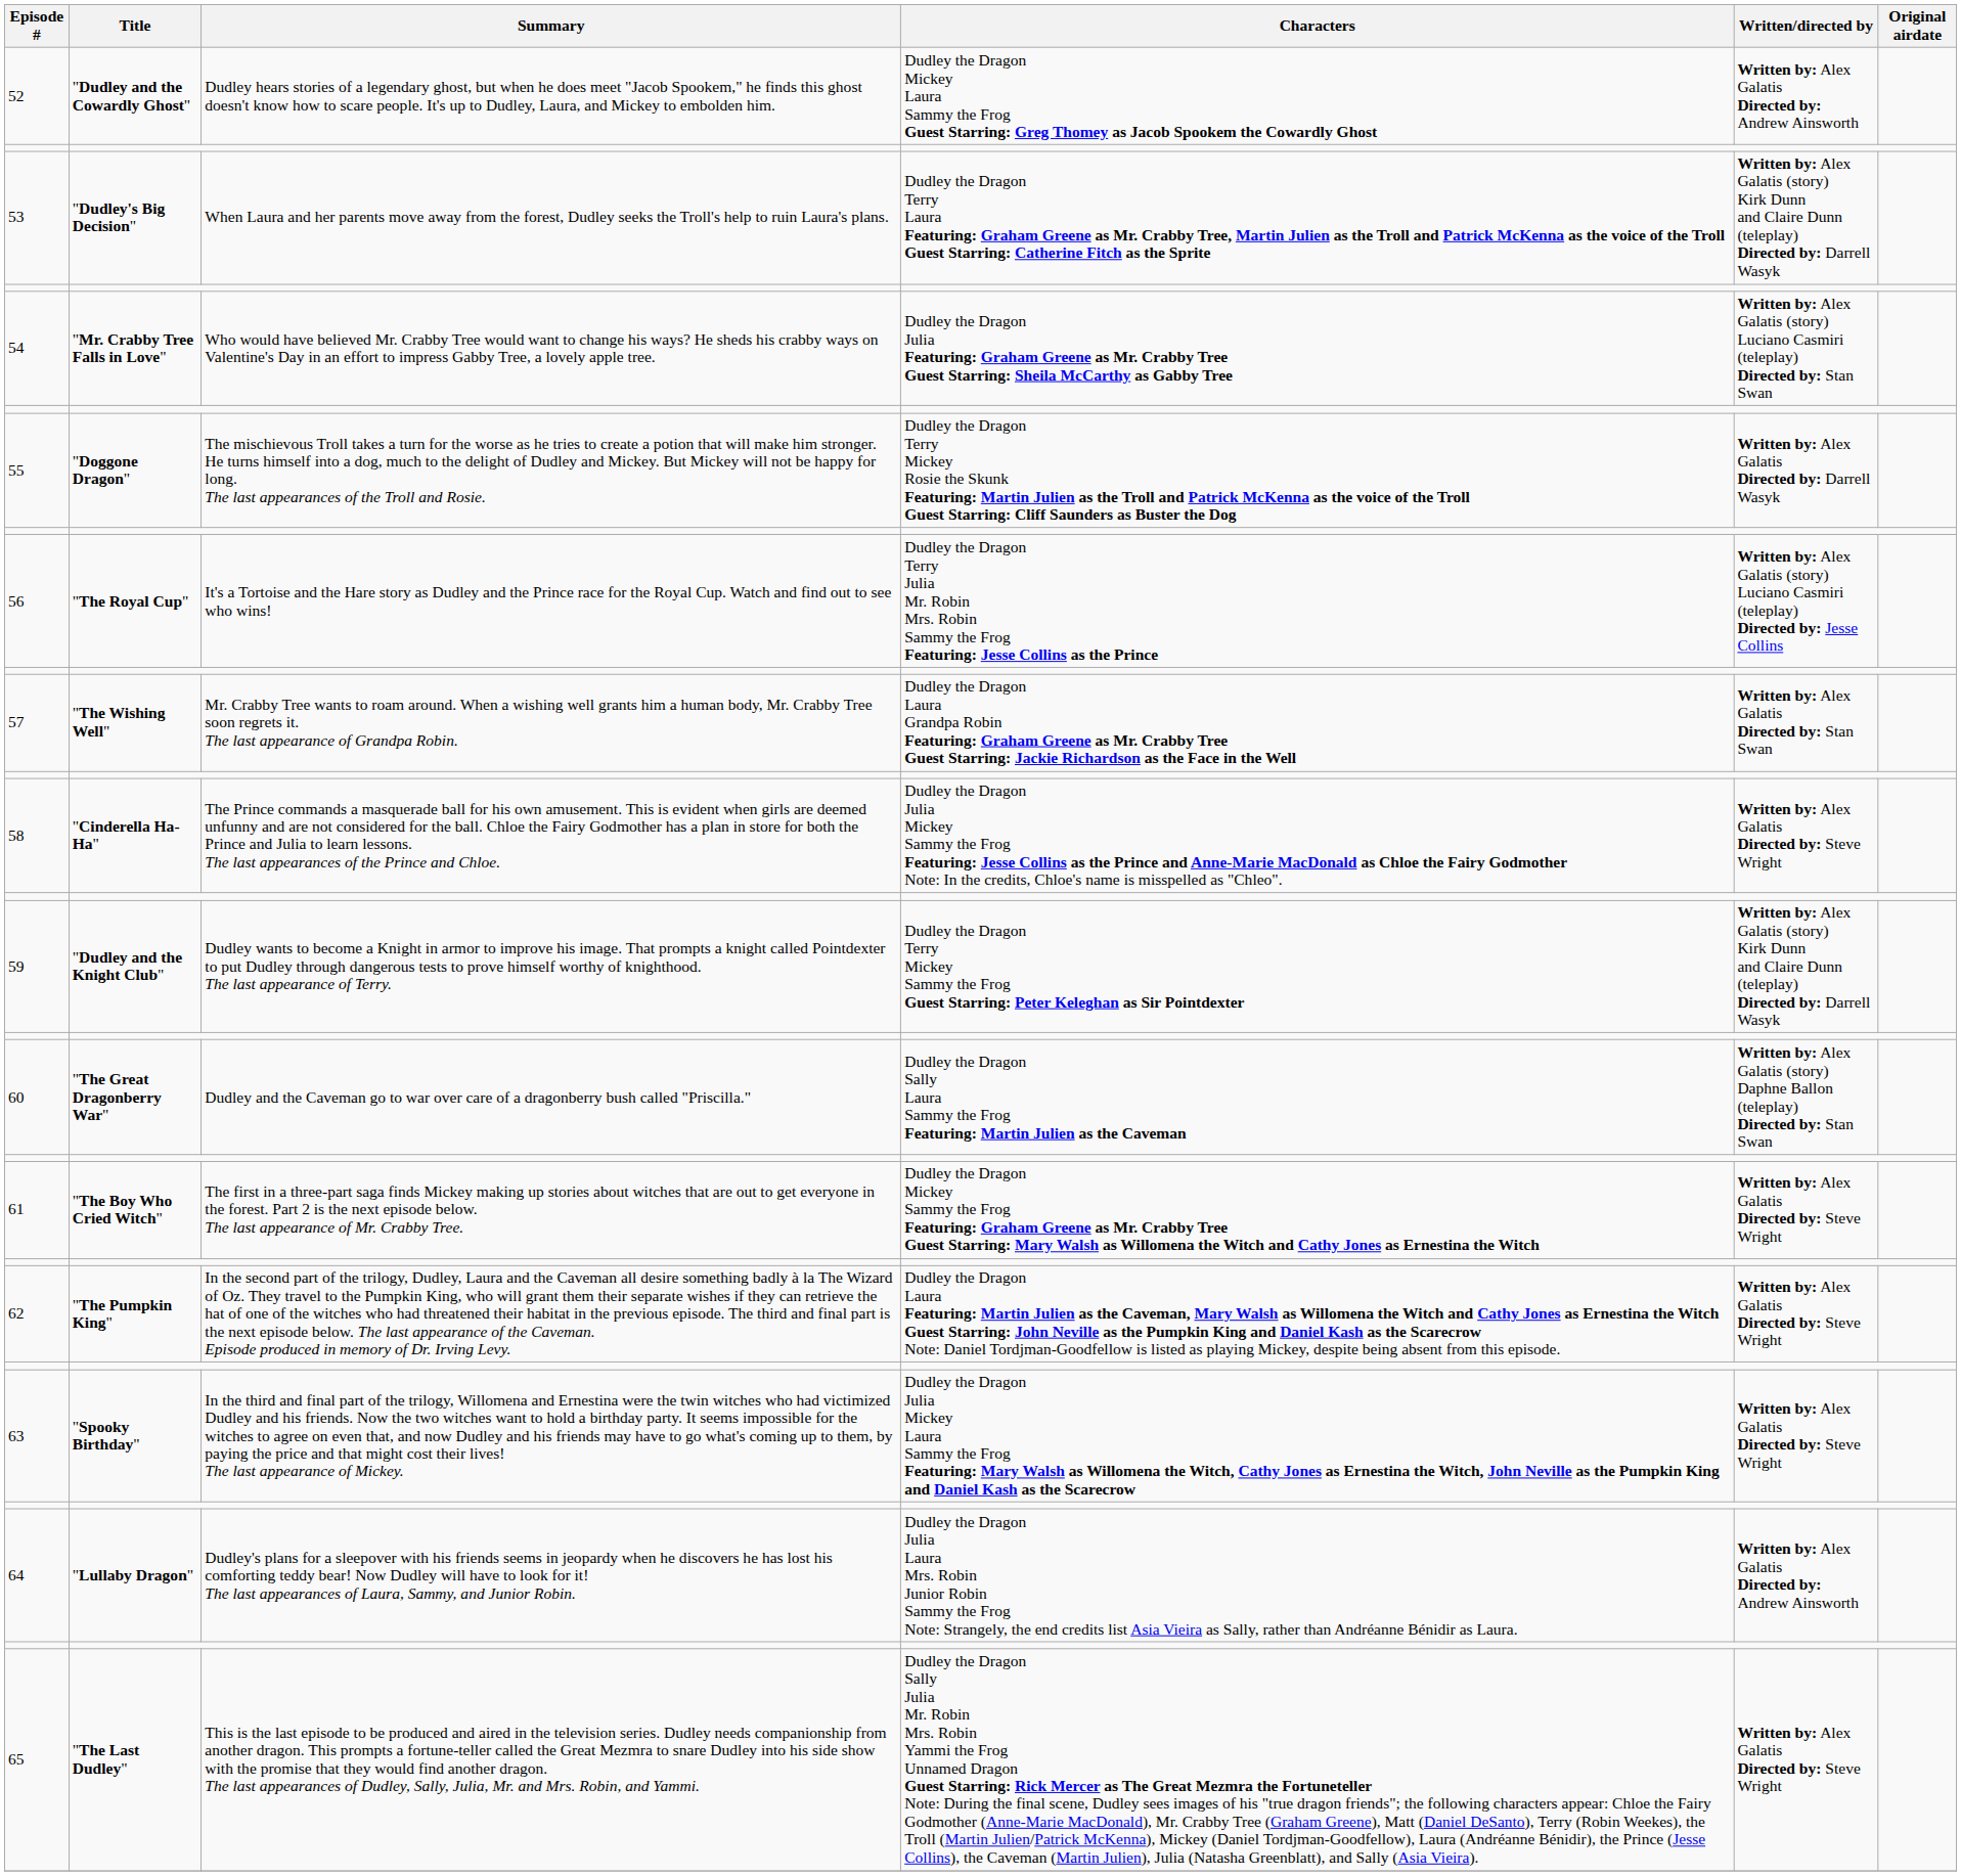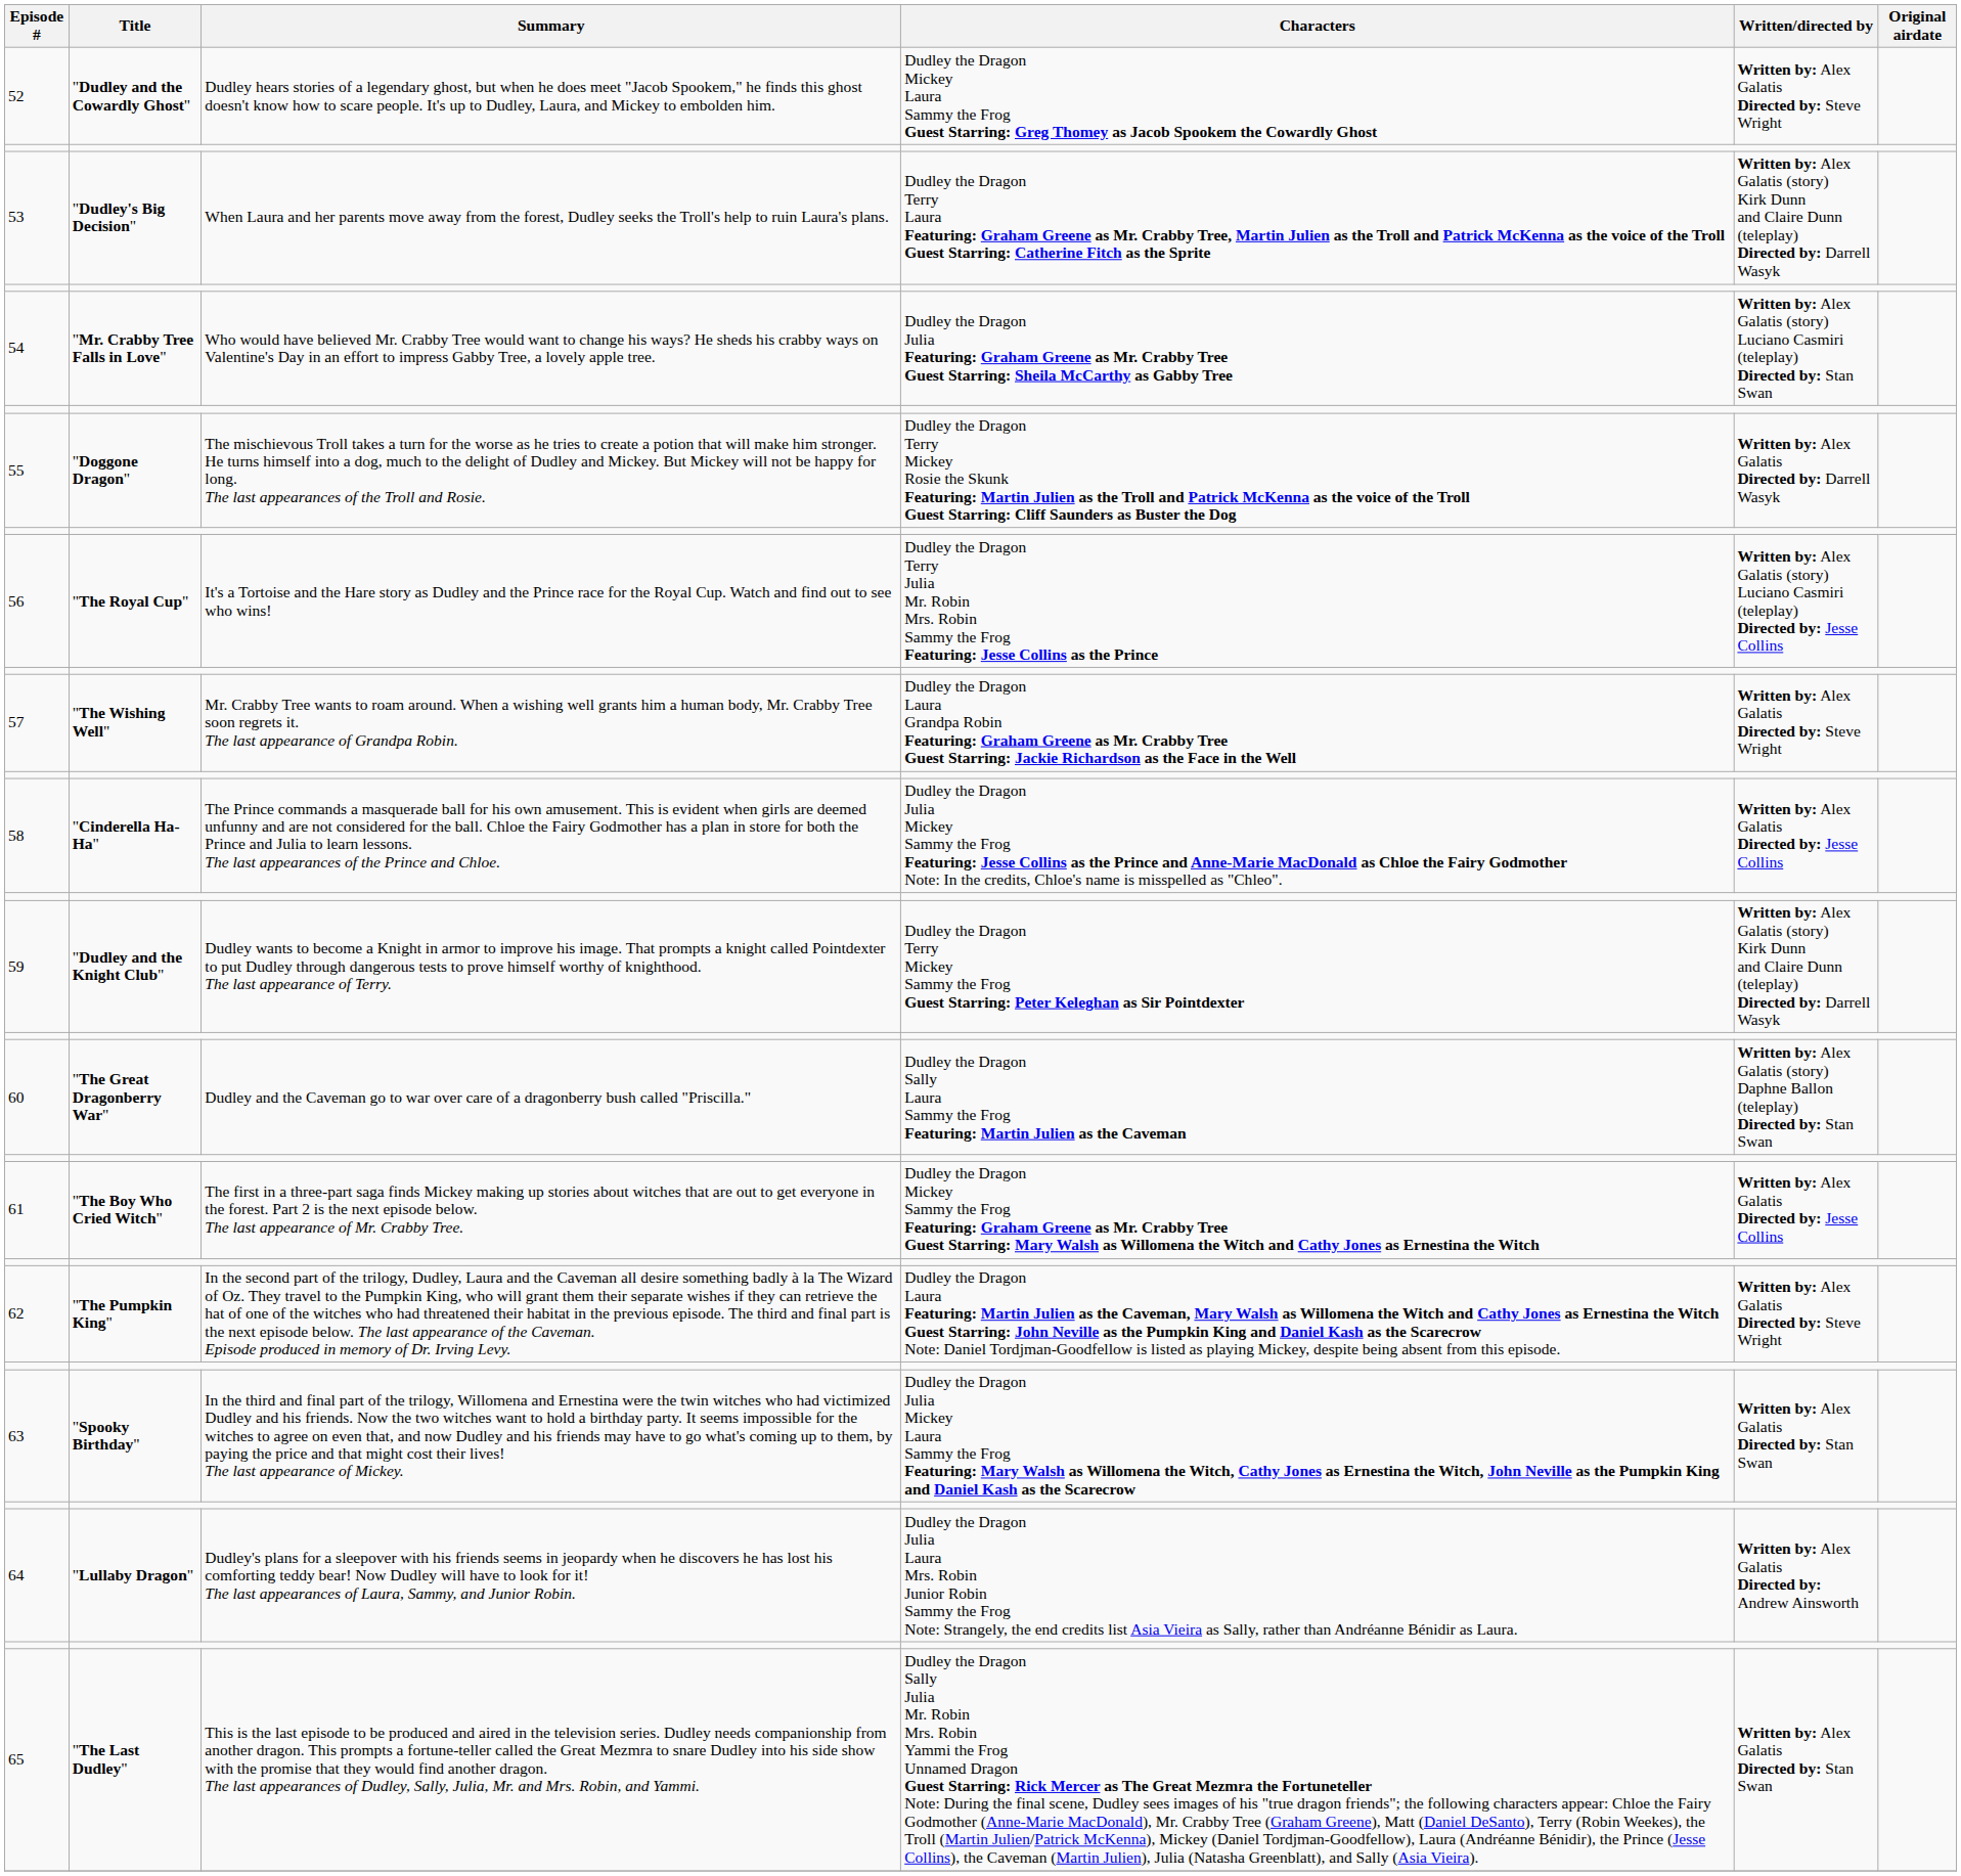 <table class="wikitable">
 <tr>
 <th>Episode #</th>
 <th>Title</th>
 <th>Summary</th>
 <th>Characters</th>
 <th>Written/directed by</th>
 <th>Original airdate</th>
 </tr>
 <tr>
 <td>52</td>
 <td>"<strong>Dudley and the Cowardly Ghost</strong>"</td>
 <td>Dudley hears stories of a legendary ghost, but when he does meet "Jacob Spookem," he finds this ghost doesn't know how to scare people. It's up to Dudley, Laura, and Mickey to embolden him.</td>
 <td>Dudley the Dragon<br>Mickey<br>Laura<br>Sammy the Frog<br><strong>Guest Starring: <a href='#'>Greg Thomey</a> as Jacob Spookem the Cowardly Ghost</strong></td>
-<td><strong>Written by:</strong> Alex Galatis<br><strong>Directed by:</strong> Andrew Ainsworth</td>
+<td><strong>Written by:</strong> Alex Galatis<br><strong>Directed by:</strong> Steve Wright</td>
 <td></td>
 </tr>
 <tr>
 <td></td>
 <td colspan="2"></td>
 </tr>
 <tr>
 <td>53</td>
 <td>"<strong>Dudley's Big Decision</strong>"</td>
 <td>When Laura and her parents move away from the forest, Dudley seeks the Troll's help to ruin Laura's plans.</td>
 <td>Dudley the Dragon<br>Terry<br>Laura<br><strong>Featuring: <a href='#'>Graham Greene</a> as Mr. Crabby Tree, <a href='#'>Martin Julien</a> as the Troll and <a href='#'>Patrick McKenna</a> as the voice of the Troll<br>Guest Starring: <a href='#'>Catherine Fitch</a> as the Sprite</strong></td>
 <td><strong>Written by:</strong> Alex Galatis (story)<br>Kirk Dunn<br>and Claire Dunn (teleplay)<br><strong>Directed by:</strong> Darrell Wasyk</td>
 <td></td>
 </tr>
 <tr>
 <td></td>
 <td colspan="2"></td>
 </tr>
 <tr>
 <td>54</td>
 <td>"<strong>Mr. Crabby Tree Falls in Love</strong>"</td>
 <td>Who would have believed Mr. Crabby Tree would want to change his ways? He sheds his crabby ways on Valentine's Day in an effort to impress Gabby Tree, a lovely apple tree.</td>
 <td>Dudley the Dragon<br>Julia<br><strong>Featuring: <a href='#'>Graham Greene</a> as Mr. Crabby Tree<br>Guest Starring: <a href='#'>Sheila McCarthy</a> as Gabby Tree</strong></td>
 <td><strong>Written by:</strong> Alex Galatis (story)<br>Luciano Casmiri (teleplay)<br><strong>Directed by:</strong> Stan Swan</td>
 <td></td>
 </tr>
 <tr>
 <td></td>
 <td colspan="2"></td>
 </tr>
 <tr>
 <td>55</td>
 <td>"<strong>Doggone Dragon</strong>"</td>
 <td>The mischievous Troll takes a turn for the worse as he tries to create a potion that will make him stronger. He turns himself into a dog, much to the delight of Dudley and Mickey. But Mickey will not be happy for long.<br><em>The last appearances of the Troll and Rosie.</em></td>
 <td>Dudley the Dragon<br>Terry<br>Mickey<br>Rosie the Skunk<br><strong>Featuring: <a href='#'>Martin Julien</a> as the Troll and <a href='#'>Patrick McKenna</a> as the voice of the Troll<br>Guest Starring: Cliff Saunders as Buster the Dog</strong></td>
 <td><strong>Written by:</strong> Alex Galatis<br><strong>Directed by:</strong> Darrell Wasyk</td>
 <td></td>
 </tr>
 <tr>
 <td></td>
 <td colspan="2"></td>
 </tr>
 <tr>
 <td>56</td>
 <td>"<strong>The Royal Cup</strong>"</td>
 <td>It's a Tortoise and the Hare story as Dudley and the Prince race for the Royal Cup. Watch and find out to see who wins!</td>
 <td>Dudley the Dragon<br>Terry<br>Julia<br>Mr. Robin<br>Mrs. Robin<br>Sammy the Frog<br><strong>Featuring: <a href='#'>Jesse Collins</a> as the Prince</strong></td>
 <td><strong>Written by:</strong> Alex Galatis (story)<br>Luciano Casmiri (teleplay)<br><strong>Directed by:</strong> <a href='#'>Jesse Collins</a></td>
 <td></td>
 </tr>
 <tr>
 <td></td>
 <td colspan="2"></td>
 </tr>
 <tr>
 <td>57</td>
 <td>"<strong>The Wishing Well</strong>"</td>
 <td>Mr. Crabby Tree wants to roam around. When a wishing well grants him a human body, Mr. Crabby Tree soon regrets it.<br><em>The last appearance of Grandpa Robin.</em></td>
 <td>Dudley the Dragon<br>Laura<br>Grandpa Robin<br><strong>Featuring: <a href='#'>Graham Greene</a> as Mr. Crabby Tree<br>Guest Starring: <a href='#'>Jackie Richardson</a> as the Face in the Well</strong></td>
-<td><strong>Written by:</strong> Alex Galatis<br><strong>Directed by:</strong> Stan Swan</td>
+<td><strong>Written by:</strong> Alex Galatis<br><strong>Directed by:</strong> Steve Wright</td>
 <td></td>
 </tr>
 <tr>
 <td></td>
 <td colspan="2"></td>
 </tr>
 <tr>
 <td>58</td>
 <td>"<strong>Cinderella Ha-Ha</strong>"</td>
 <td>The Prince commands a masquerade ball for his own amusement. This is evident when girls are deemed unfunny and are not considered for the ball. Chloe the Fairy Godmother has a plan in store for both the Prince and Julia to learn lessons.<br><em>The last appearances of the Prince and Chloe.</em></td>
 <td>Dudley the Dragon<br>Julia<br>Mickey<br>Sammy the Frog<br><strong>Featuring: <a href='#'>Jesse Collins</a> as the Prince and <a href='#'>Anne-Marie MacDonald</a> as Chloe the Fairy Godmother</strong><br>Note: In the credits, Chloe's name is misspelled as "Chleo".</td>
-<td><strong>Written by:</strong> Alex Galatis<br><strong>Directed by:</strong> Steve Wright</td>
+<td><strong>Written by:</strong> Alex Galatis<br><strong>Directed by:</strong> <a href='#'>Jesse Collins</a></td>
 <td></td>
 </tr>
 <tr>
 <td></td>
 <td colspan="2"></td>
 </tr>
 <tr>
 <td>59</td>
 <td>"<strong>Dudley and the Knight Club</strong>"</td>
 <td>Dudley wants to become a Knight in armor to improve his image. That prompts a knight called Pointdexter to put Dudley through dangerous tests to prove himself worthy of knighthood.<br><em>The last appearance of Terry.</em></td>
 <td>Dudley the Dragon<br>Terry<br>Mickey<br>Sammy the Frog<br><strong>Guest Starring: <a href='#'>Peter Keleghan</a> as Sir Pointdexter</strong></td>
 <td><strong>Written by:</strong> Alex Galatis (story)<br>Kirk Dunn<br>and Claire Dunn (teleplay)<br><strong>Directed by:</strong> Darrell Wasyk</td>
 <td></td>
 </tr>
 <tr>
 <td></td>
 <td colspan="2"></td>
 </tr>
 <tr>
 <td>60</td>
 <td>"<strong>The Great Dragonberry War</strong>"</td>
 <td>Dudley and the Caveman go to war over care of a dragonberry bush called "Priscilla."</td>
 <td>Dudley the Dragon<br>Sally<br>Laura<br>Sammy the Frog<br><strong>Featuring: <a href='#'>Martin Julien</a> as the Caveman</strong></td>
 <td><strong>Written by:</strong> Alex Galatis (story)<br>Daphne Ballon (teleplay)<br><strong>Directed by:</strong> Stan Swan</td>
 <td></td>
 </tr>
 <tr>
 <td></td>
 <td colspan="2"></td>
 </tr>
 <tr>
 <td>61</td>
 <td>"<strong>The Boy Who Cried Witch</strong>"</td>
 <td>The first in a three-part saga finds Mickey making up stories about witches that are out to get everyone in the forest. Part 2 is the next episode below.<br><em>The last appearance of Mr. Crabby Tree.</em></td>
 <td>Dudley the Dragon<br>Mickey<br>Sammy the Frog<br><strong>Featuring: <a href='#'>Graham Greene</a> as Mr. Crabby Tree</strong><br><strong>Guest Starring: <a href='#'>Mary Walsh</a> as Willomena the Witch and <a href='#'>Cathy Jones</a> as Ernestina the Witch</strong></td>
-<td><strong>Written by:</strong> Alex Galatis<br><strong>Directed by:</strong> Steve Wright</td>
+<td><strong>Written by:</strong> Alex Galatis<br><strong>Directed by:</strong> <a href='#'>Jesse Collins</a></td>
 <td></td>
 </tr>
 <tr>
 <td></td>
 <td colspan="2"></td>
 </tr>
 <tr>
 <td>62</td>
 <td>"<strong>The Pumpkin King</strong>"</td>
 <td>In the second part of the trilogy, Dudley, Laura and the Caveman all desire something badly à la The Wizard of Oz. They travel to the Pumpkin King, who will grant them their separate wishes if they can retrieve the hat of one of the witches who had threatened their habitat in the previous episode. The third and final part is the next episode below. <em>The last appearance of the Caveman.</em><br><em>Episode produced in memory of Dr. Irving Levy.</em></td>
 <td>Dudley the Dragon<br>Laura<br><strong>Featuring: <a href='#'>Martin Julien</a> as the Caveman, <a href='#'>Mary Walsh</a> as Willomena the Witch and <a href='#'>Cathy Jones</a> as Ernestina the Witch</strong><br><strong>Guest Starring: <a href='#'>John Neville</a> as the Pumpkin King and <a href='#'>Daniel Kash</a> as the Scarecrow</strong><br>Note: Daniel Tordjman-Goodfellow is listed as playing Mickey, despite being absent from this episode.</td>
 <td><strong>Written by:</strong> Alex Galatis<br><strong>Directed by:</strong> Steve Wright</td>
 <td></td>
 </tr>
 <tr>
 <td></td>
 <td colspan="2"></td>
 </tr>
 <tr>
 <td>63</td>
 <td>"<strong>Spooky Birthday</strong>"</td>
 <td>In the third and final part of the trilogy, Willomena and Ernestina were the twin witches who had victimized Dudley and his friends. Now the two witches want to hold a birthday party. It seems impossible for the witches to agree on even that, and now Dudley and his friends may have to go what's coming up to them, by paying the price and that might cost their lives!<br><em>The last appearance of Mickey.</em></td>
 <td>Dudley the Dragon<br>Julia<br>Mickey<br>Laura<br>Sammy the Frog<br><strong>Featuring: <a href='#'>Mary Walsh</a> as Willomena the Witch, <a href='#'>Cathy Jones</a> as Ernestina the Witch, <a href='#'>John Neville</a> as the Pumpkin King and <a href='#'>Daniel Kash</a> as the Scarecrow</strong></td>
-<td><strong>Written by:</strong> Alex Galatis<br><strong>Directed by:</strong> Steve Wright</td>
+<td><strong>Written by:</strong> Alex Galatis<br><strong>Directed by:</strong> Stan Swan</td>
 <td></td>
 </tr>
 <tr>
 <td></td>
 <td colspan="2"></td>
 </tr>
 <tr>
 <td>64</td>
 <td>"<strong>Lullaby Dragon</strong>"</td>
 <td>Dudley's plans for a sleepover with his friends seems in jeopardy when he discovers he has lost his comforting teddy bear! Now Dudley will have to look for it!<br><em>The last appearances of Laura, Sammy, and Junior Robin.</em></td>
 <td>Dudley the Dragon<br>Julia<br>Laura<br>Mrs. Robin<br>Junior Robin<br>Sammy the Frog<br>Note: Strangely, the end credits list <a href='#'>Asia Vieira</a> as Sally, rather than Andréanne Bénidir as Laura.</td>
 <td><strong>Written by:</strong> Alex Galatis<br><strong>Directed by:</strong> Andrew Ainsworth</td>
 <td></td>
 </tr>
 <tr>
 <td></td>
 <td colspan="2"></td>
 </tr>
 <tr>
 <td>65</td>
 <td>"<strong>The Last Dudley</strong>"</td>
 <td>This is the last episode to be produced and aired in the television series. Dudley needs companionship from another dragon. This prompts a fortune-teller called the Great Mezmra to snare Dudley into his side show with the promise that they would find another dragon.<br><em>The last appearances of Dudley, Sally, Julia, Mr. and Mrs. Robin, and Yammi.</em></td>
 <td>Dudley the Dragon<br>Sally<br>Julia<br>Mr. Robin<br>Mrs. Robin<br>Yammi the Frog<br>Unnamed Dragon<br><strong>Guest Starring: <a href='#'>Rick Mercer</a> as The Great Mezmra the Fortuneteller</strong><br>Note: During the final scene, Dudley sees images of his "true dragon friends"; the following characters appear: Chloe the Fairy Godmother (<a href='#'>Anne-Marie MacDonald</a>), Mr. Crabby Tree (<a href='#'>Graham Greene</a>), Matt (<a href='#'>Daniel DeSanto</a>), Terry (Robin Weekes), the Troll (<a href='#'>Martin Julien</a>/<a href='#'>Patrick McKenna</a>), Mickey (Daniel Tordjman-Goodfellow), Laura (Andréanne Bénidir), the Prince (<a href='#'>Jesse Collins</a>), the Caveman (<a href='#'>Martin Julien</a>), Julia (Natasha Greenblatt), and Sally (<a href='#'>Asia Vieira</a>).</td>
-<td><strong>Written by:</strong> Alex Galatis<br><strong>Directed by:</strong> Steve Wright</td>
+<td><strong>Written by:</strong> Alex Galatis<br><strong>Directed by:</strong> Stan Swan</td>
 <td></td>
 </tr>
 <tr>
 </tr>
 </table>
